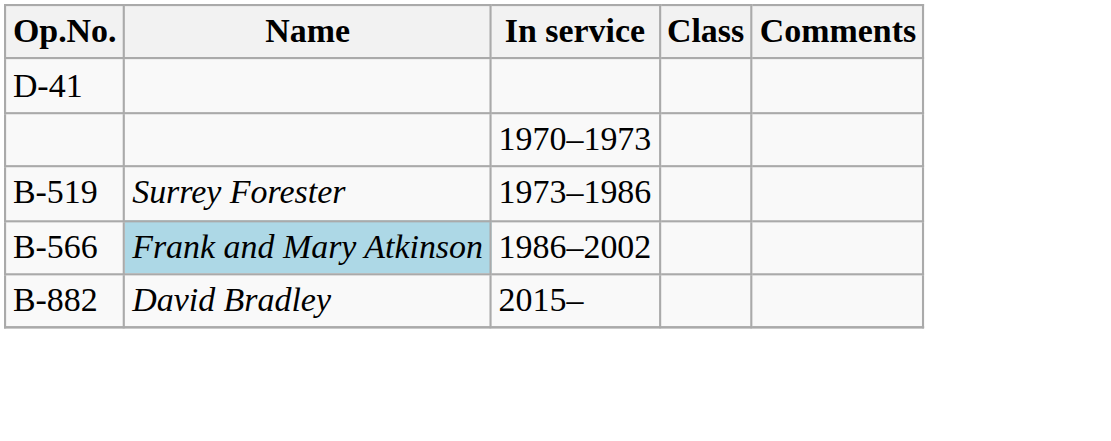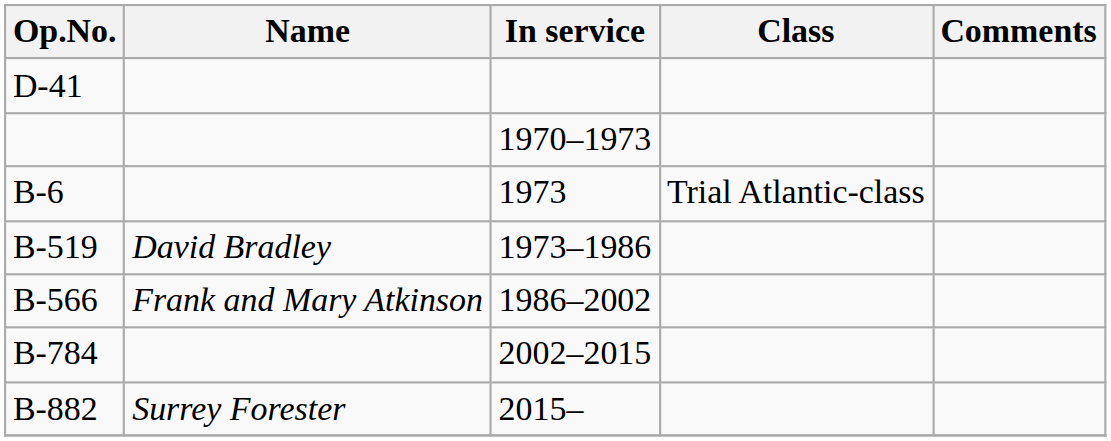 <table class="wikitable">
 <tr>
 <th>Op.No.</th>
 <th>Name</th>
 <th>In service</th>
 <th>Class</th>
 <th>Comments</th>
 </tr>
 <tr>
 <td>D-41</td>
 <td></td>
 <td></td>
 <td></td>
 <td></td>
 </tr>
 <tr>
 <td></td>
 <td></td>
 <td>1970–1973</td>
 <td></td>
 <td></td>
 </tr>
 <tr>
+<td>B-6</td>
+<td></td>
+<td>1973</td>
+<td>Trial Atlantic-class</td>
+<td></td>
+</tr>
+<tr>
 <td>B-519</td>
-<td><em>Surrey Forester</em></td>
+<td><em>David Bradley</em></td>
 <td>1973–1986</td>
 <td></td>
 <td></td>
 </tr>
 <tr>
 <td>B-566</td>
-<td style="background: lightblue;"><em>Frank and Mary Atkinson</em></td>
+<td><em>Frank and Mary Atkinson</em></td>
 <td>1986–2002</td>
 <td></td>
 <td></td>
 </tr>
 <tr>
+<td>B-784</td>
+<td></td>
+<td>2002–2015</td>
+<td></td>
+<td></td>
+</tr>
+<tr>
 <td>B-882</td>
-<td><em>David Bradley</em></td>
+<td><em>Surrey Forester</em></td>
 <td>2015–</td>
 <td></td>
 <td></td>
 </tr>
 <tr>
 </tr>
 </table>
